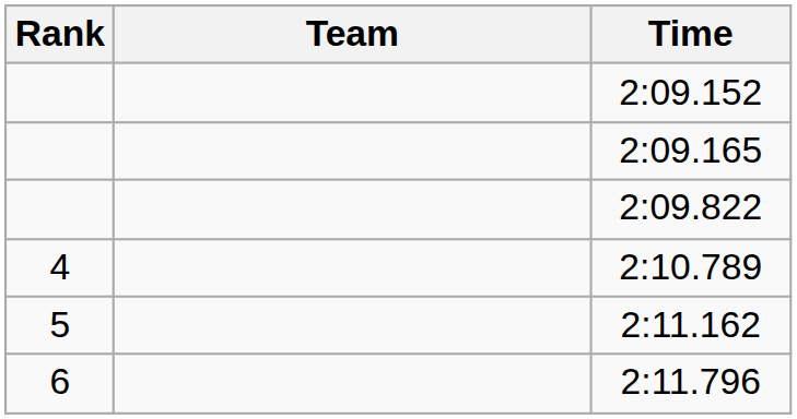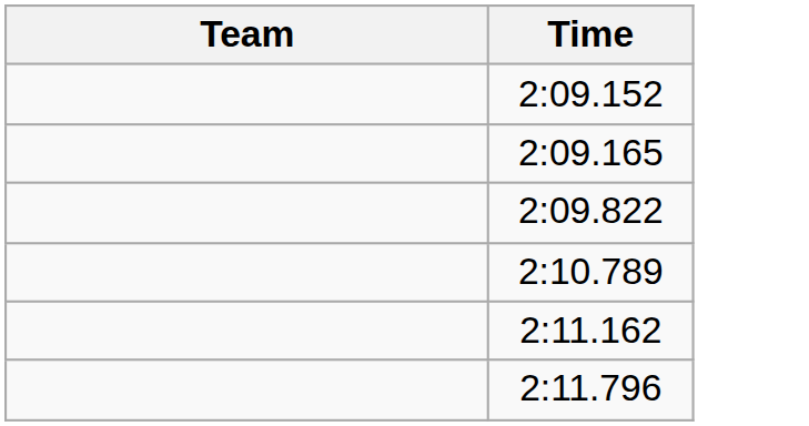 <table class=wikitable style="text-align:center">
 <tr>
-<th width=40>Rank</th>
 <th width=200>Team</th>
 <th width=80>Time</th>
 </tr>
 <tr>
-<td></td>
 <td align=left></td>
 <td>2:09.152</td>
 </tr>
 <tr>
-<td></td>
 <td align=left></td>
 <td>2:09.165</td>
 </tr>
 <tr>
-<td></td>
 <td align=left></td>
 <td>2:09.822</td>
 </tr>
 <tr>
-<td>4</td>
 <td align=left></td>
 <td>2:10.789</td>
 </tr>
 <tr>
-<td>5</td>
 <td align=left></td>
 <td>2:11.162</td>
 </tr>
 <tr>
-<td>6</td>
 <td align=left></td>
 <td>2:11.796</td>
 </tr>
 </table>
